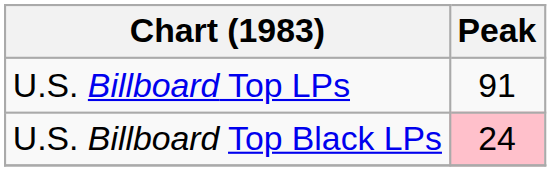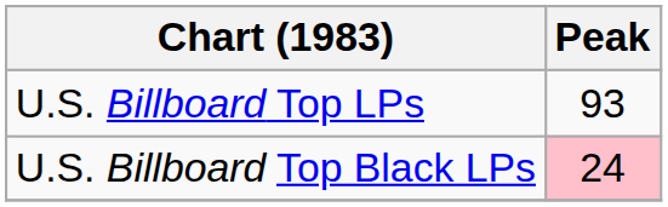 <table class="wikitable">
 <tr>
 <th>Chart (1983)</th>
 <th>Peak<br></th>
 </tr>
 <tr>
 <td>U.S. <a href='#'><em>Billboard</em> Top LPs</a></td>
-<td align="center">91</td>
+<td align="center">93</td>
 </tr>
 <tr>
 <td>U.S. <em>Billboard</em> <a href='#'>Top Black LPs</a></td>
 <td align="center" style="background: pink;">24</td>
 </tr>
 <tr>
 </tr>
 </table>
